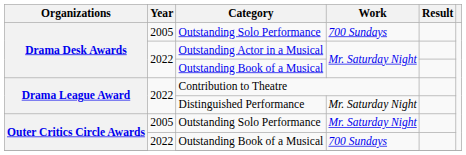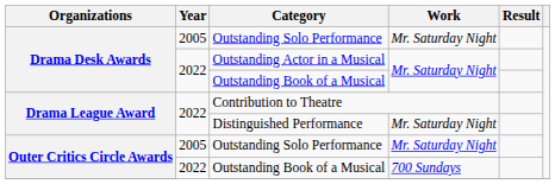 <table class= "wikitable plainrowheaders sortable">
 <tr>
 <th>Organizations</th>
 <th scope="col">Year</th>
 <th scope="col">Category</th>
 <th scope="col">Work</th>
 <th scope="col">Result</th>
 <th scope="col" class="unsortable"></th>
 </tr>
 <tr>
 <th scope="row" rowspan="3"><a href='#'>Drama Desk Awards</a></th>
 <td style="text-align:center;">2005</td>
 <td><a href='#'>Outstanding Solo Performance</a></td>
-<td><em><a href='#'>700 Sundays</a></em></td>
+<td><em>Mr. Saturday Night</em></td>
 <td></td>
 <td rowspan=7></td>
 </tr>
 <tr>
 <td rowspan=2 style="text-align:center;">2022</td>
 <td><a href='#'>Outstanding Actor in a Musical</a></td>
 <td rowspan=2><em><a href='#'>Mr. Saturday Night</a></em></td>
 <td></td>
 </tr>
 <tr>
 <td><a href='#'>Outstanding Book of a Musical</a></td>
 <td></td>
 </tr>
 <tr>
 <th scope="row" rowspan="2"><a href='#'>Drama League Award</a></th>
 <td rowspan=2 style="text-align:center;">2022</td>
 <td colspan=2>Contribution to Theatre</td>
 <td></td>
 </tr>
 <tr>
 <td>Distinguished Performance</td>
 <td><em>Mr. Saturday Night</em></td>
 <td></td>
 </tr>
 <tr>
 <th scope="row" rowspan="2"><a href='#'>Outer Critics Circle Awards</a></th>
 <td style="text-align:center;">2005</td>
 <td>Outstanding Solo Performance</td>
 <td><em><a href='#'>Mr. Saturday Night</a></em></td>
 <td></td>
 </tr>
 <tr>
 <td rowspan=2 style="text-align:center;">2022</td>
 <td>Outstanding Book of a Musical</td>
 <td><em><a href='#'>700 Sundays</a></em></td>
 <td></td>
 </tr>
 <tr>
 </tr>
 </table>
